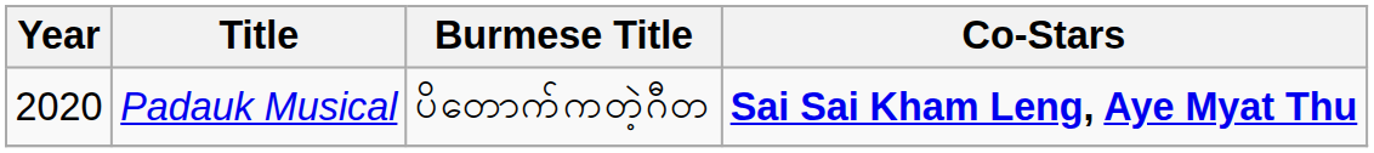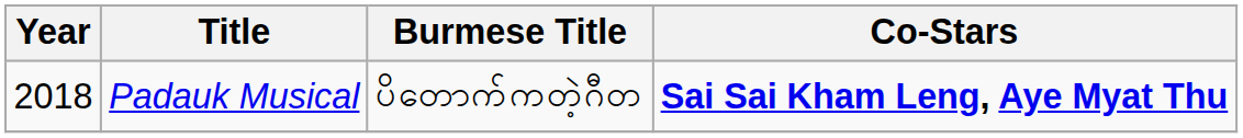 <table class="wikitable sortable mw-collapsible">
 <tr>
 <th>Year</th>
 <th>Title</th>
 <th>Burmese Title</th>
 <th>Co-Stars</th>
 </tr>
 <tr>
-<td>2020</td>
+<td>2018</td>
 <td><em><a href='#'>Padauk Musical</a></em></td>
 <td>ပိတောက်ကတဲ့ဂီတ</td>
 <td><strong><a href='#'>Sai Sai Kham Leng</a>, <a href='#'>Aye Myat Thu</a></strong></td>
 </tr>
 <tr>
 </tr>
 </table>
